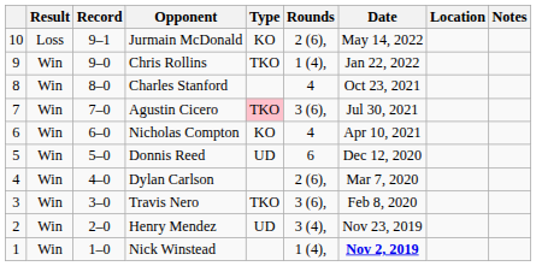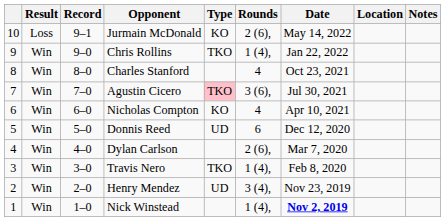 <table class="wikitable" style="text-align:center">
 <tr>
 <th></th>
 <th>Result</th>
 <th>Record</th>
 <th>Opponent</th>
 <th>Type</th>
 <th>Rounds</th>
 <th>Date</th>
 <th>Location</th>
 <th>Notes</th>
 </tr>
 <tr>
 <td>10</td>
 <td>Loss</td>
 <td>9–1</td>
 <td style="text-align:left;">Jurmain McDonald</td>
 <td>KO</td>
 <td>2 (6), </td>
 <td>May 14, 2022</td>
 <td style="text-align:left;"></td>
 </tr>
 <tr>
 <td>9</td>
 <td>Win</td>
 <td>9–0</td>
 <td style="text-align:left;">Chris Rollins</td>
 <td>TKO</td>
 <td>1 (4), </td>
 <td>Jan 22, 2022</td>
 <td style="text-align:left;"></td>
 <td></td>
 </tr>
 <tr>
 <td>8</td>
 <td>Win</td>
 <td>8–0</td>
 <td style="text-align:left;">Charles Stanford</td>
 <td></td>
 <td>4</td>
 <td>Oct 23, 2021</td>
 <td style="text-align:left;"></td>
 <td></td>
 </tr>
 <tr>
 <td>7</td>
 <td>Win</td>
 <td>7–0</td>
 <td align=left>Agustin Cicero</td>
 <td style="background: pink;">TKO</td>
 <td>3 (6), </td>
 <td>Jul 30, 2021</td>
 <td align=left></td>
 <td></td>
 </tr>
 <tr>
 <td>6</td>
 <td>Win</td>
 <td>6–0</td>
 <td align=left>Nicholas Compton</td>
 <td>KO</td>
 <td>4</td>
 <td>Apr 10, 2021</td>
 <td align=left></td>
 <td></td>
 </tr>
 <tr>
 <td>5</td>
 <td>Win</td>
 <td>5–0</td>
 <td align=left>Donnis Reed</td>
 <td>UD</td>
 <td>6</td>
 <td>Dec 12, 2020</td>
 <td align=left></td>
 <td></td>
 </tr>
 <tr>
 <td>4</td>
 <td>Win</td>
 <td>4–0</td>
 <td align=left>Dylan Carlson</td>
 <td></td>
 <td>2 (6), </td>
 <td>Mar 7, 2020</td>
 <td align=left></td>
 <td></td>
 </tr>
 <tr>
 <td>3</td>
 <td>Win</td>
 <td>3–0</td>
 <td align=left>Travis Nero</td>
 <td>TKO</td>
-<td>3 (6), </td>
+<td>1 (4), </td>
 <td>Feb 8, 2020</td>
 <td align=left></td>
 <td></td>
 </tr>
 <tr>
 <td>2</td>
 <td>Win</td>
 <td>2–0</td>
 <td align=left>Henry Mendez</td>
 <td>UD</td>
 <td>3 (4), </td>
 <td>Nov 23, 2019</td>
 <td align=left></td>
 <td></td>
 </tr>
 <tr>
 <td>1</td>
 <td>Win</td>
 <td>1–0</td>
 <td align=left>Nick Winstead</td>
 <td></td>
 <td>1 (4), </td>
 <td><strong><a href='#'>Nov 2, 2019</a></strong></td>
 <td align=left></td>
 <td></td>
 </tr>
 </table>
